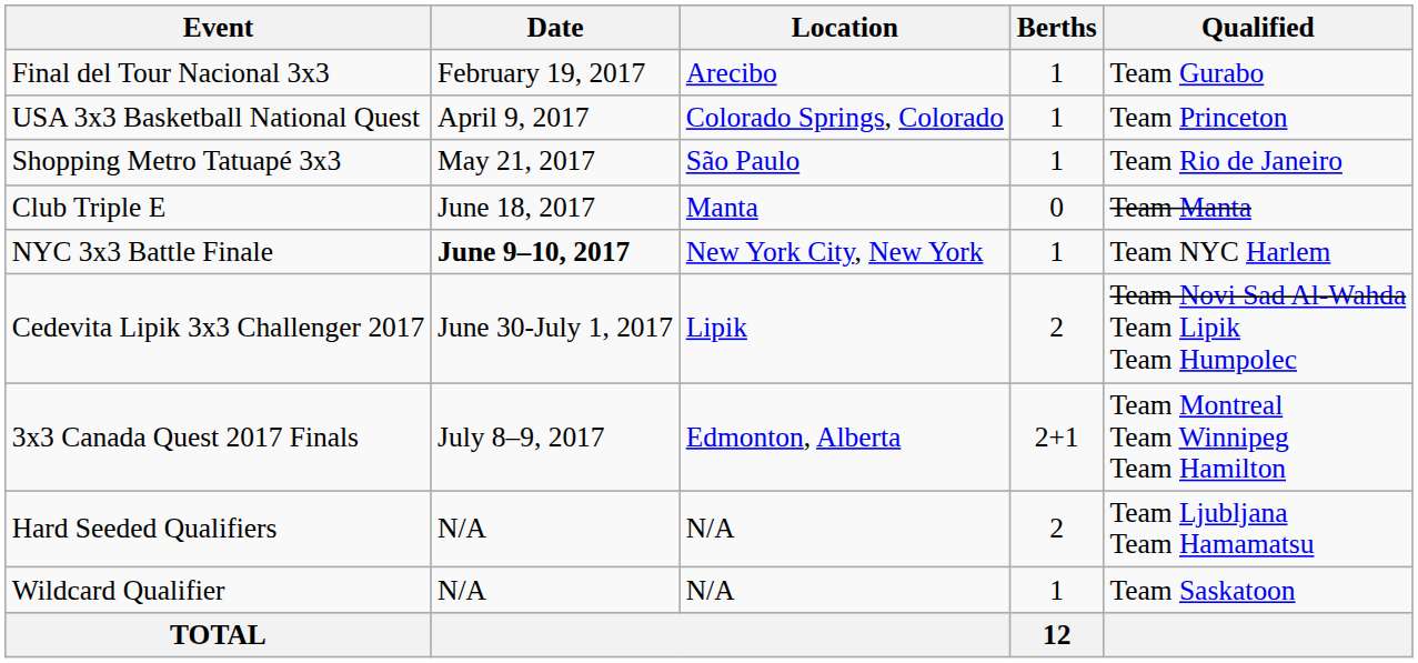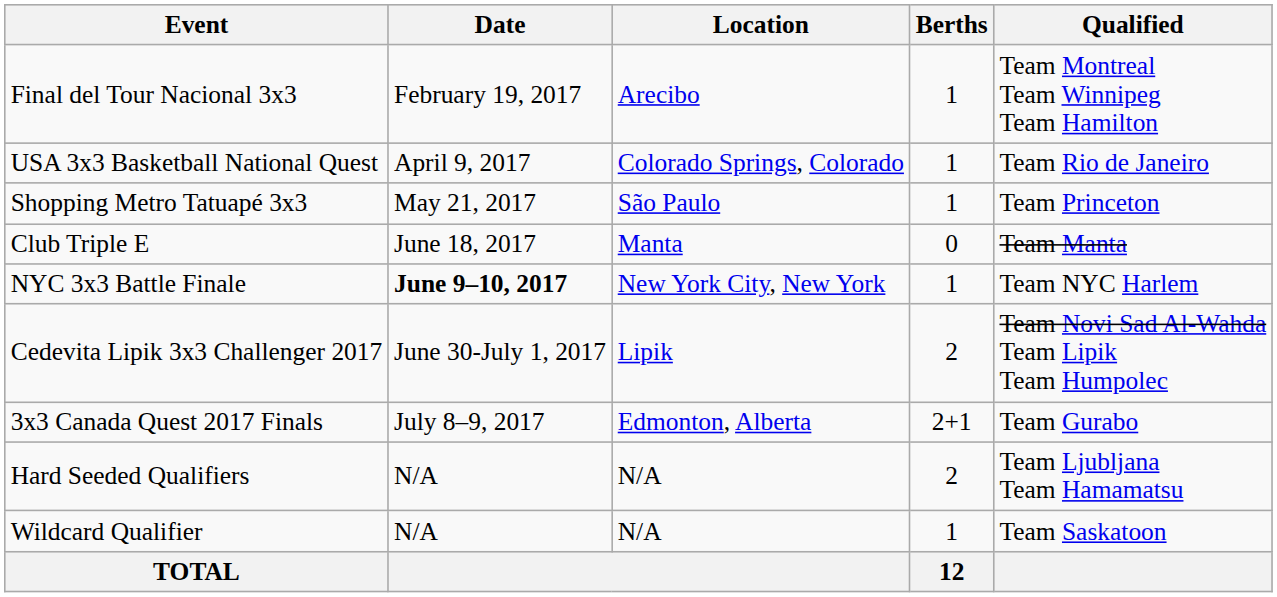 <table class="wikitable">
 <tr>
 <th>Event</th>
 <th>Date</th>
 <th>Location</th>
 <th>Berths</th>
 <th>Qualified</th>
 </tr>
 <tr>
 <td>Final del Tour Nacional 3x3</td>
 <td>February 19, 2017</td>
 <td> <a href='#'>Arecibo</a></td>
 <td align=center>1</td>
-<td> Team <a href='#'>Gurabo</a></td>
+<td> Team <a href='#'>Montreal</a><br> Team <a href='#'>Winnipeg</a><br> Team <a href='#'>Hamilton</a></td>
 </tr>
 <tr>
 <td>USA 3x3 Basketball National Quest</td>
 <td>April 9, 2017</td>
 <td> <a href='#'>Colorado Springs</a>, <a href='#'>Colorado</a></td>
 <td align=center>1</td>
-<td> Team <a href='#'>Princeton</a></td>
+<td> Team <a href='#'>Rio de Janeiro</a></td>
 </tr>
 <tr>
 <td>Shopping Metro Tatuapé 3x3</td>
 <td>May 21, 2017</td>
 <td> <a href='#'>São Paulo</a></td>
 <td align=center>1</td>
-<td> Team <a href='#'>Rio de Janeiro</a></td>
+<td> Team <a href='#'>Princeton</a></td>
 </tr>
 <tr>
 <td>Club Triple E</td>
 <td>June 18, 2017</td>
 <td> <a href='#'>Manta</a></td>
 <td align=center>0</td>
 <td><s> Team <a href='#'>Manta</a></s></td>
 </tr>
 <tr>
 <td>NYC 3x3 Battle Finale</td>
 <td><strong>June 9–10, 2017</strong></td>
 <td> <a href='#'>New York City</a>, <a href='#'>New York</a></td>
 <td align=center>1</td>
 <td> Team NYC <a href='#'>Harlem</a></td>
 </tr>
 <tr>
 <td>Cedevita Lipik 3x3 Challenger 2017</td>
 <td>June 30-July 1, 2017</td>
 <td> <a href='#'>Lipik</a></td>
 <td align=center>2</td>
 <td><s> Team <a href='#'>Novi Sad Al-Wahda</a></s><br> Team <a href='#'>Lipik</a><br> Team <a href='#'>Humpolec</a></td>
 </tr>
 <tr>
 <td>3x3 Canada Quest 2017 Finals</td>
 <td>July 8–9, 2017</td>
 <td> <a href='#'>Edmonton</a>, <a href='#'>Alberta</a></td>
 <td align=center>2+1</td>
-<td> Team <a href='#'>Montreal</a><br> Team <a href='#'>Winnipeg</a><br> Team <a href='#'>Hamilton</a></td>
+<td> Team <a href='#'>Gurabo</a></td>
 </tr>
 <tr>
 <td>Hard Seeded Qualifiers</td>
 <td>N/A</td>
 <td>N/A</td>
 <td align=center>2</td>
 <td> Team <a href='#'>Ljubljana</a><br> Team <a href='#'>Hamamatsu</a></td>
 </tr>
 <tr>
 <td>Wildcard Qualifier</td>
 <td>N/A</td>
 <td>N/A</td>
 <td align=center>1</td>
 <td> Team <a href='#'>Saskatoon</a></td>
 </tr>
 <tr>
 <th>TOTAL</th>
 <th colspan="2"></th>
 <th>12</th>
 <th></th>
 </tr>
 </table>
